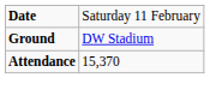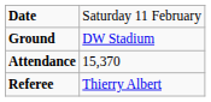 <table class="wikitable" style="font-size:85%;">
 <tr>
 <td><strong>Date</strong></td>
 <td>Saturday 11 February</td>
 </tr>
 <tr>
 <td><strong>Ground</strong></td>
 <td><a href='#'>DW Stadium</a></td>
 </tr>
 <tr>
 <td><strong>Attendance</strong></td>
 <td>15,370</td>
 </tr>
+<tr>
+<td><strong>Referee</strong></td>
+<td><a href='#'>Thierry Albert</a></td>
+</tr>
 </table>
